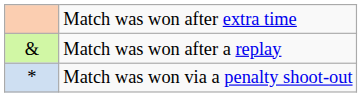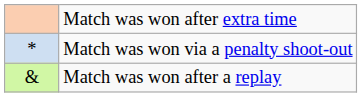 <table class="wikitable">
 <tr>
 <td width="40px" bgcolor="#FBCEB1" align="center"></td>
 <td>Match was won after <a href='#'>extra time</a></td>
 </tr>
 <tr>
+<td width="40px" bgcolor="#cedff2" align="center">*</td>
+<td>Match was won via a <a href='#'>penalty shoot-out</a></td>
+</tr>
+<tr>
 <td width="40px" bgcolor="#d1f7a5" align="center">&</td>
 <td>Match was won after a <a href='#'>replay</a></td>
 </tr>
-<tr>
-<td width="40px" bgcolor="#cedff2" align="center">*</td>
-<td>Match was won via a <a href='#'>penalty shoot-out</a></td>
-</tr>
 </table>
